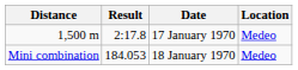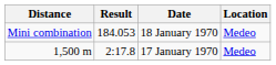 <table class="wikitable">
 <tr>
 <th>Distance</th>
 <th>Result</th>
 <th>Date</th>
 <th>Location</th>
 </tr>
 <tr align="right">
+<td><a href='#'>Mini combination</a></td>
+<td>184.053</td>
+<td>18 January 1970</td>
+<td align="left"><a href='#'>Medeo</a></td>
+</tr>
+<tr align="right">
 <td>1,500 m</td>
 <td>2:17.8</td>
 <td>17 January 1970</td>
 <td align="left"><a href='#'>Medeo</a></td>
 </tr>
-<tr align="right">
-<td><a href='#'>Mini combination</a></td>
-<td>184.053</td>
-<td>18 January 1970</td>
-<td align="left"><a href='#'>Medeo</a></td>
-</tr>
 </table>
